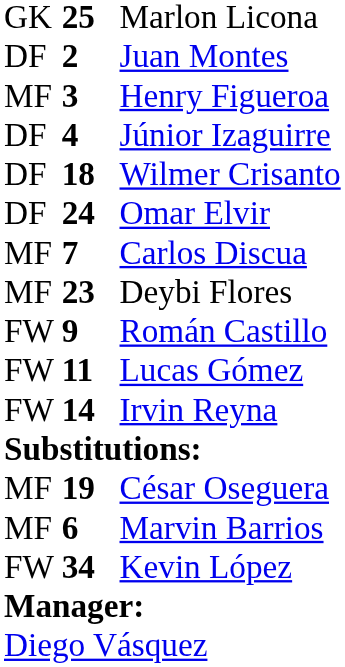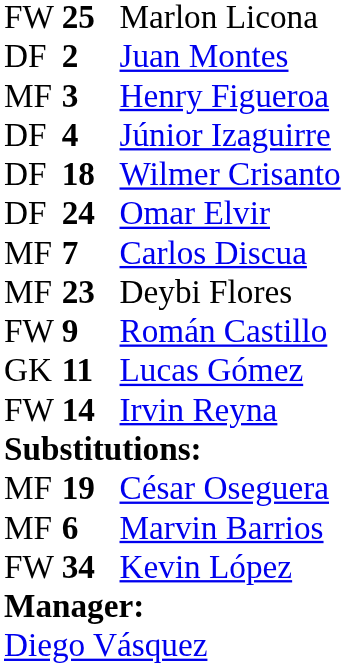 <table style = "font-size: 90%" cellspacing = "0" cellpadding = "0">
 <tr>
 <td colspan = 4></td>
 </tr>
 <tr>
 <th style="width:25px;"></th>
 <th style="width:25px;"></th>
 </tr>
 <tr>
-<td>GK</td>
+<td>FW</td>
 <td><strong>25</strong></td>
 <td> Marlon Licona</td>
 </tr>
 <tr>
 <td>DF</td>
 <td><strong>2</strong></td>
 <td> <a href='#'>Juan Montes</a></td>
 </tr>
 <tr>
 <td>MF</td>
 <td><strong>3</strong></td>
 <td> <a href='#'>Henry Figueroa</a></td>
 </tr>
 <tr>
 <td>DF</td>
 <td><strong>4</strong></td>
 <td> <a href='#'>Júnior Izaguirre</a></td>
 </tr>
 <tr>
 <td>DF</td>
 <td><strong>18</strong></td>
 <td> <a href='#'>Wilmer Crisanto</a></td>
 <td></td>
 <td></td>
 </tr>
 <tr>
 <td>DF</td>
 <td><strong>24</strong></td>
 <td> <a href='#'>Omar Elvir</a></td>
 <td></td>
 <td></td>
 </tr>
 <tr>
 <td>MF</td>
 <td><strong>7</strong></td>
 <td> <a href='#'>Carlos Discua</a></td>
 </tr>
 <tr>
 <td>MF</td>
 <td><strong>23</strong></td>
 <td> Deybi Flores</td>
 </tr>
 <tr>
 <td>FW</td>
 <td><strong>9</strong></td>
 <td> <a href='#'>Román Castillo</a></td>
 </tr>
 <tr>
-<td>FW</td>
+<td>GK</td>
 <td><strong>11</strong></td>
 <td> <a href='#'>Lucas Gómez</a></td>
 <td></td>
 <td></td>
 </tr>
 <tr>
 <td>FW</td>
 <td><strong>14</strong></td>
 <td> <a href='#'>Irvin Reyna</a></td>
 </tr>
 <tr>
 <td colspan = 3><strong>Substitutions:</strong></td>
 </tr>
 <tr>
 <td>MF</td>
 <td><strong>19</strong></td>
 <td> <a href='#'>César Oseguera</a></td>
 <td></td>
 <td></td>
 </tr>
 <tr>
 <td>MF</td>
 <td><strong>6</strong></td>
 <td> <a href='#'>Marvin Barrios</a></td>
 <td></td>
 <td></td>
 </tr>
 <tr>
 <td>FW</td>
 <td><strong>34</strong></td>
 <td> <a href='#'>Kevin López</a></td>
 <td></td>
 <td></td>
 </tr>
 <tr>
 <td colspan = 3><strong>Manager:</strong></td>
 </tr>
 <tr>
 <td colspan = 3> <a href='#'>Diego Vásquez</a></td>
 </tr>
 </table>
